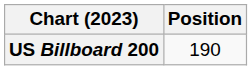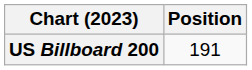 <table class="wikitable sortable plainrowheaders" style="text-align:center">
 <tr>
 <th scope="col">Chart (2023)</th>
 <th scope="col">Position</th>
 </tr>
 <tr>
 <th scope="row">US <em>Billboard</em> 200</th>
-<td>190</td>
+<td>191</td>
 </tr>
 </table>
